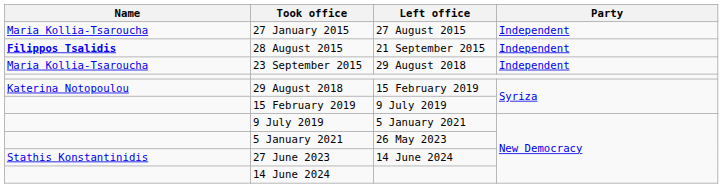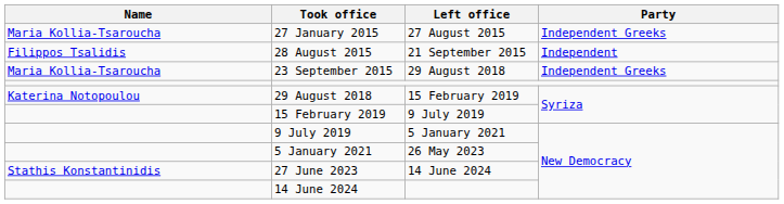 <table class="wikitable">
 <tr>
 <th width="20%">Name</th>
 <th width="10%">Took office</th>
 <th width="10%">Left office</th>
 <th width="18%">Party</th>
 </tr>
 <tr>
 <td><a href='#'>Maria Kollia-Tsaroucha</a></td>
 <td>27 January 2015</td>
 <td>27 August 2015</td>
-<td><a href='#'>Independent</a></td>
+<td><a href='#'>Independent Greeks</a></td>
 </tr>
 <tr>
-<td><strong><a href='#'>Filippos Tsalidis</a></strong></td>
+<td><a href='#'>Filippos Tsalidis</a></td>
 <td>28 August 2015</td>
 <td>21 September 2015</td>
 <td><a href='#'>Independent</a></td>
 </tr>
 <tr>
 <td><a href='#'>Maria Kollia-Tsaroucha</a></td>
 <td>23 September 2015</td>
 <td>29 August 2018</td>
-<td><a href='#'>Independent</a></td>
+<td><a href='#'>Independent Greeks</a></td>
 </tr>
 <tr>
 <td></td>
 </tr>
 <tr>
 <td><a href='#'>Katerina Notopoulou</a></td>
 <td>29 August 2018</td>
 <td>15 February 2019</td>
 <td rowspan=2><a href='#'>Syriza</a></td>
 </tr>
 <tr>
 <td></td>
 <td>15 February 2019</td>
 <td>9 July 2019</td>
 </tr>
 <tr>
 <td></td>
 <td>9 July 2019</td>
 <td>5 January 2021</td>
 <td rowspan="4"><a href='#'>New Democracy</a></td>
 </tr>
 <tr>
 <td></td>
 <td>5 January 2021</td>
 <td>26 May 2023</td>
 </tr>
 <tr>
 <td><a href='#'>Stathis Konstantinidis</a></td>
 <td>27 June 2023</td>
 <td>14 June 2024</td>
 </tr>
 <tr>
 <td></td>
 <td>14 June 2024</td>
 <td></td>
 </tr>
 </table>
